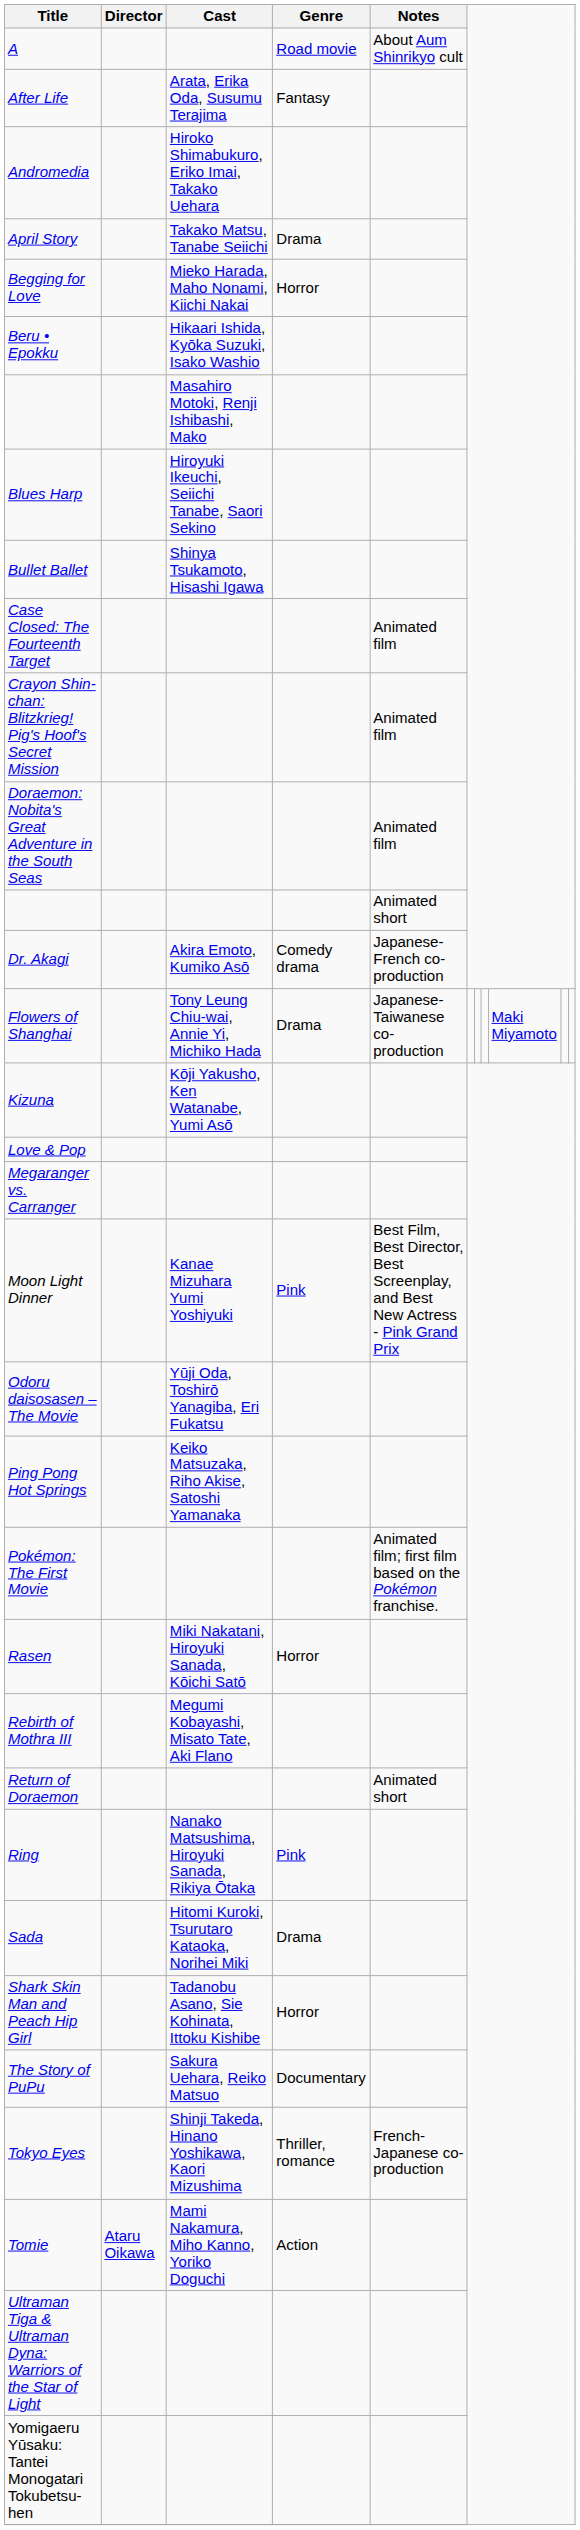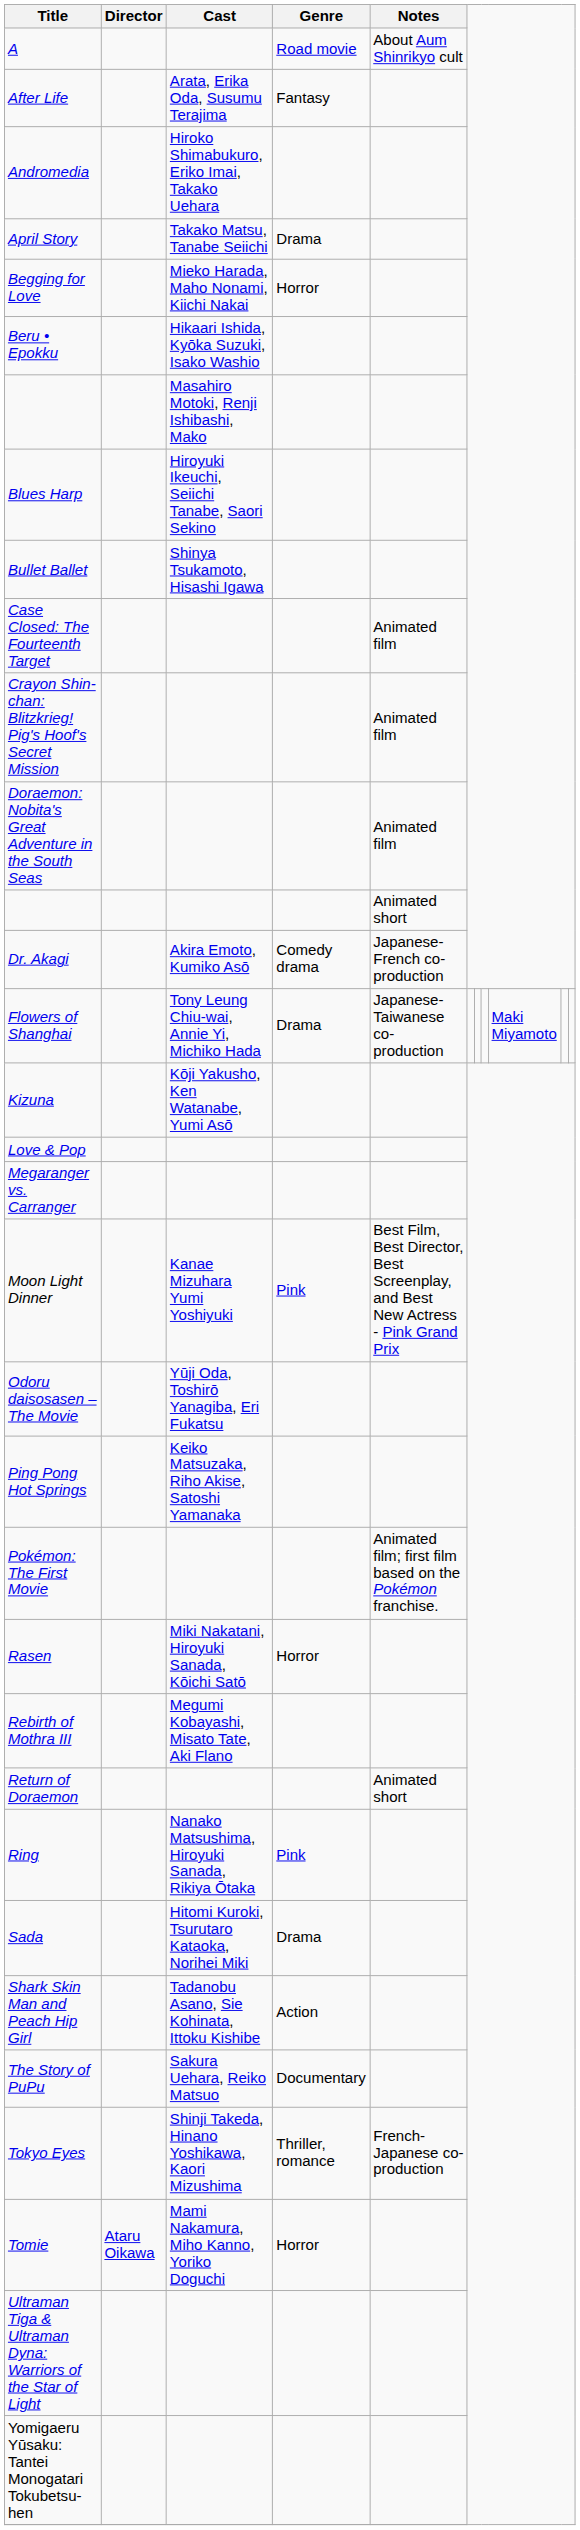 <table class="wikitable sortable">
 <tr>
 <th scope="col">Title</th>
 <th scope="col">Director</th>
 <th scope="col" class="unsortable">Cast</th>
 <th scope="col">Genre</th>
 <th scope="col">Notes</th>
 </tr>
 <tr>
 <td><em><a href='#'>A</a></em></td>
 <td></td>
 <td></td>
 <td><a href='#'>Road movie</a></td>
 <td>About <a href='#'>Aum Shinrikyo</a> cult</td>
 </tr>
 <tr>
 <td><em><a href='#'>After Life</a></em></td>
 <td></td>
 <td><a href='#'>Arata</a>, <a href='#'>Erika Oda</a>, <a href='#'>Susumu Terajima</a></td>
 <td>Fantasy</td>
 <td></td>
 </tr>
 <tr>
 <td><em><a href='#'>Andromedia</a></em></td>
 <td></td>
 <td><a href='#'>Hiroko Shimabukuro</a>, <a href='#'>Eriko Imai</a>, <a href='#'>Takako Uehara</a></td>
 <td></td>
 <td></td>
 </tr>
 <tr>
 <td><em><a href='#'>April Story</a></em></td>
 <td></td>
 <td><a href='#'>Takako Matsu</a>, <a href='#'>Tanabe Seiichi</a></td>
 <td>Drama</td>
 <td></td>
 </tr>
 <tr>
 <td><em><a href='#'>Begging for Love</a></em></td>
 <td></td>
 <td><a href='#'>Mieko Harada</a>, <a href='#'>Maho Nonami</a>, <a href='#'>Kiichi Nakai</a></td>
 <td>Horror</td>
 <td></td>
 </tr>
 <tr>
 <td><em><a href='#'>Beru • Epokku</a></em></td>
 <td></td>
 <td><a href='#'>Hikaari Ishida</a>, <a href='#'>Kyōka Suzuki</a>, <a href='#'>Isako Washio</a></td>
 <td></td>
 <td></td>
 </tr>
 <tr>
 <td></td>
 <td></td>
 <td><a href='#'>Masahiro Motoki</a>, <a href='#'>Renji Ishibashi</a>, <a href='#'>Mako</a></td>
 <td></td>
 <td></td>
 </tr>
 <tr>
 <td><em><a href='#'>Blues Harp</a></em></td>
 <td></td>
 <td><a href='#'>Hiroyuki Ikeuchi</a>, <a href='#'>Seiichi Tanabe</a>, <a href='#'>Saori Sekino</a></td>
 <td></td>
 <td></td>
 </tr>
 <tr>
 <td><em><a href='#'>Bullet Ballet</a></em></td>
 <td></td>
 <td><a href='#'>Shinya Tsukamoto</a>, <a href='#'>Hisashi Igawa</a></td>
 <td></td>
 <td></td>
 </tr>
 <tr>
 <td><em><a href='#'>Case Closed: The Fourteenth Target</a></em></td>
 <td></td>
 <td></td>
 <td></td>
 <td>Animated film</td>
 </tr>
 <tr>
 <td><em><a href='#'>Crayon Shin-chan: Blitzkrieg! Pig's Hoof's Secret Mission</a></em></td>
 <td></td>
 <td></td>
 <td></td>
 <td>Animated film</td>
 </tr>
 <tr>
 <td><em><a href='#'>Doraemon: Nobita's Great Adventure in the South Seas</a></em></td>
 <td></td>
 <td></td>
 <td></td>
 <td>Animated film</td>
 </tr>
 <tr>
 <td></td>
 <td></td>
 <td></td>
 <td></td>
 <td>Animated short</td>
 </tr>
 <tr>
 <td><em><a href='#'>Dr. Akagi</a></em></td>
 <td></td>
 <td><a href='#'>Akira Emoto</a>, <a href='#'>Kumiko Asō</a></td>
 <td>Comedy drama</td>
 <td>Japanese-French co-production</td>
 </tr>
 <tr>
 <td><em><a href='#'>Flowers of Shanghai</a></em></td>
 <td></td>
 <td><a href='#'>Tony Leung Chiu-wai</a>, <a href='#'>Annie Yi</a>, <a href='#'>Michiko Hada</a></td>
 <td>Drama</td>
 <td>Japanese-Taiwanese co-production</td>
 <td></td>
 <td></td>
 <td></td>
 <td><a href='#'>Maki Miyamoto</a></td>
 <td></td>
 <td></td>
 </tr>
 <tr>
 <td><em><a href='#'>Kizuna</a></em></td>
 <td></td>
 <td><a href='#'>Kōji Yakusho</a>, <a href='#'>Ken Watanabe</a>, <a href='#'>Yumi Asō</a></td>
 <td></td>
 <td></td>
 </tr>
 <tr>
 <td><em><a href='#'>Love & Pop</a></em></td>
 <td></td>
 <td></td>
 <td></td>
 <td></td>
 </tr>
 <tr>
 <td><em><a href='#'>Megaranger vs. Carranger</a></em></td>
 <td></td>
 <td></td>
 <td></td>
 <td></td>
 </tr>
 <tr>
 <td><em>Moon Light Dinner</em></td>
 <td></td>
 <td><a href='#'>Kanae Mizuhara</a><br><a href='#'>Yumi Yoshiyuki</a></td>
 <td><a href='#'>Pink</a></td>
 <td>Best Film, Best Director, Best Screenplay, and Best New Actress - <a href='#'>Pink Grand Prix</a></td>
 </tr>
 <tr>
 <td><em><a href='#'>Odoru daisosasen – The Movie</a></em></td>
 <td></td>
 <td><a href='#'>Yūji Oda</a>, <a href='#'>Toshirō Yanagiba</a>, <a href='#'>Eri Fukatsu</a></td>
 <td></td>
 <td></td>
 </tr>
 <tr>
 <td><em><a href='#'>Ping Pong Hot Springs</a></em></td>
 <td></td>
 <td><a href='#'>Keiko Matsuzaka</a>, <a href='#'>Riho Akise</a>, <a href='#'>Satoshi Yamanaka</a></td>
 <td></td>
 <td></td>
 </tr>
 <tr>
 <td><em><a href='#'>Pokémon: The First Movie</a></em></td>
 <td></td>
 <td></td>
 <td></td>
 <td>Animated film; first film based on the <em><a href='#'>Pokémon</a></em> franchise.</td>
 </tr>
 <tr>
 <td><em><a href='#'>Rasen</a></em></td>
 <td></td>
 <td><a href='#'>Miki Nakatani</a>, <a href='#'>Hiroyuki Sanada</a>, <a href='#'>Kōichi Satō</a></td>
 <td>Horror</td>
 <td></td>
 </tr>
 <tr>
 <td><em><a href='#'>Rebirth of Mothra III</a></em></td>
 <td></td>
 <td><a href='#'>Megumi Kobayashi</a>, <a href='#'>Misato Tate</a>, <a href='#'>Aki Flano</a></td>
 <td></td>
 <td></td>
 </tr>
 <tr>
 <td><em><a href='#'>Return of Doraemon</a></em></td>
 <td></td>
 <td></td>
 <td></td>
 <td>Animated short</td>
 </tr>
 <tr>
 <td><em><a href='#'>Ring</a></em></td>
 <td></td>
 <td><a href='#'>Nanako Matsushima</a>, <a href='#'>Hiroyuki Sanada</a>, <a href='#'>Rikiya Ōtaka</a></td>
 <td><a href='#'>Pink</a></td>
 <td></td>
 </tr>
 <tr>
 <td><em><a href='#'>Sada</a></em></td>
 <td></td>
 <td><a href='#'>Hitomi Kuroki</a>, <a href='#'>Tsurutaro Kataoka</a>, <a href='#'>Norihei Miki</a></td>
 <td>Drama</td>
 <td></td>
 </tr>
 <tr>
 <td><em><a href='#'>Shark Skin Man and Peach Hip Girl</a></em></td>
 <td></td>
 <td><a href='#'>Tadanobu Asano</a>, <a href='#'>Sie Kohinata</a>, <a href='#'>Ittoku Kishibe</a></td>
-<td>Horror</td>
+<td>Action</td>
 <td></td>
 </tr>
 <tr>
 <td><em><a href='#'>The Story of PuPu</a></em></td>
 <td></td>
 <td><a href='#'>Sakura Uehara</a>, <a href='#'>Reiko Matsuo</a></td>
 <td>Documentary</td>
 <td></td>
 </tr>
 <tr>
 <td><em><a href='#'>Tokyo Eyes</a></em></td>
 <td></td>
 <td><a href='#'>Shinji Takeda</a>, <a href='#'>Hinano Yoshikawa</a>, <a href='#'>Kaori Mizushima</a></td>
 <td>Thriller, romance</td>
 <td>French-Japanese co-production</td>
 </tr>
 <tr>
 <td><em><a href='#'>Tomie</a></em></td>
 <td><a href='#'>Ataru Oikawa</a></td>
 <td><a href='#'>Mami Nakamura</a>, <a href='#'>Miho Kanno</a>, <a href='#'>Yoriko Doguchi</a></td>
-<td>Action</td>
+<td>Horror</td>
 <td></td>
 </tr>
 <tr>
 <td><em><a href='#'>Ultraman Tiga & Ultraman Dyna: Warriors of the Star of Light</a></em></td>
 <td></td>
 <td></td>
 <td></td>
 <td></td>
 </tr>
 <tr>
 <td>Yomigaeru Yūsaku: Tantei Monogatari Tokubetsu-hen</td>
 <td></td>
 <td></td>
 <td></td>
 <td></td>
 </tr>
 <tr>
 </tr>
 </table>
